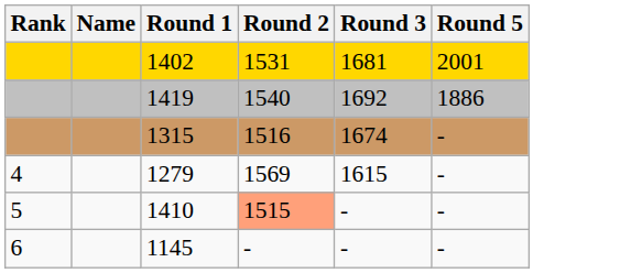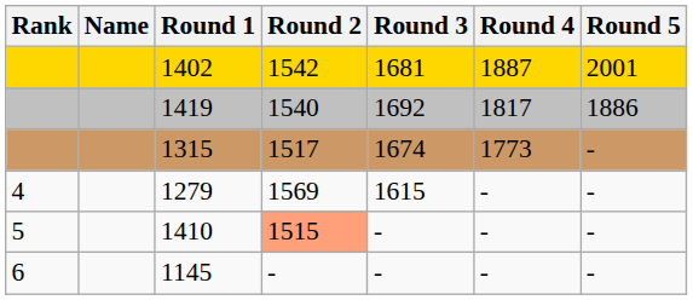 <table class="wikitable">
 <tr>
 <th>Rank</th>
 <th>Name</th>
 <th>Round 1</th>
 <th>Round 2</th>
 <th>Round 3</th>
+<th>Round 4</th>
 <th>Round 5</th>
 </tr>
 <tr style="background:gold;">
 <td></td>
 <td></td>
 <td>1402</td>
-<td>1531</td>
+<td>1542</td>
 <td>1681</td>
+<td>1887</td>
 <td>2001</td>
 </tr>
 <tr style="background:silver;">
 <td></td>
 <td></td>
 <td>1419</td>
 <td>1540</td>
 <td>1692</td>
+<td>1817</td>
 <td>1886</td>
 </tr>
 <tr style="background:#CC9966;">
 <td></td>
 <td></td>
 <td>1315</td>
-<td>1516</td>
+<td>1517</td>
 <td>1674</td>
+<td>1773</td>
 <td>-</td>
 </tr>
 <tr>
 <td>4</td>
 <td></td>
 <td>1279</td>
 <td>1569</td>
 <td>1615</td>
 <td>-</td>
+<td>-</td>
 </tr>
 <tr>
 <td>5</td>
 <td></td>
 <td>1410</td>
 <td style="background: lightsalmon;">1515</td>
+<td>-</td>
 <td>-</td>
 <td>-</td>
 </tr>
 <tr>
 <td>6</td>
 <td></td>
 <td>1145</td>
 <td>-</td>
 <td>-</td>
 <td>-</td>
+<td>-</td>
 </tr>
 </table>
